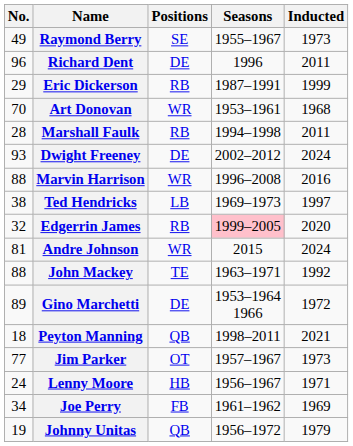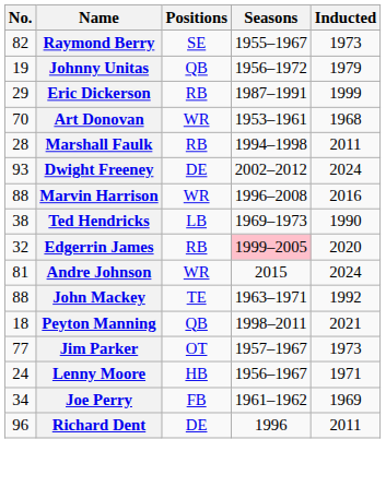 <table class="wikitable plainrowheaders" style="text-align:center">
 <tr>
 <th scope="col">No.</th>
 <th scope="col">Name</th>
 <th scope="col">Positions</th>
 <th scope="col">Seasons</th>
 <th scope="col">Inducted</th>
 </tr>
 <tr>
-<td>49</td>
+<td>82</td>
 <th scope="row"><a href='#'>Raymond Berry</a></th>
 <td><a href='#'>SE</a></td>
 <td>1955–1967</td>
 <td>1973</td>
 </tr>
 <tr>
-<td>96</td>
-<th scope="row"><a href='#'>Richard Dent</a></th>
-<td><a href='#'>DE</a></td>
-<td>1996</td>
-<td>2011</td>
+<td>19</td>
+<th scope="row"><a href='#'>Johnny Unitas</a></th>
+<td><a href='#'>QB</a></td>
+<td>1956–1972</td>
+<td>1979</td>
 </tr>
 <tr>
 <td>29</td>
 <th scope="row"><a href='#'>Eric Dickerson</a></th>
 <td><a href='#'>RB</a></td>
 <td>1987–1991</td>
 <td>1999</td>
 </tr>
 <tr>
 <td>70</td>
 <th scope="row"><a href='#'>Art Donovan</a></th>
 <td><a href='#'>WR</a></td>
 <td>1953–1961</td>
 <td>1968</td>
 </tr>
 <tr>
 <td>28</td>
 <th scope="row"><a href='#'>Marshall Faulk</a></th>
 <td><a href='#'>RB</a></td>
 <td>1994–1998</td>
 <td>2011</td>
 </tr>
 <tr>
 <td>93</td>
 <th scope="row"><a href='#'>Dwight Freeney</a></th>
 <td><a href='#'>DE</a></td>
 <td>2002–2012</td>
 <td>2024</td>
 </tr>
 <tr>
 <td>88</td>
 <th scope="row"><a href='#'>Marvin Harrison</a></th>
 <td><a href='#'>WR</a></td>
 <td>1996–2008</td>
 <td>2016</td>
 </tr>
 <tr>
 <td>38</td>
 <th scope="row"><a href='#'>Ted Hendricks</a></th>
 <td><a href='#'>LB</a></td>
 <td>1969–1973</td>
-<td>1997</td>
+<td>1990</td>
 </tr>
 <tr>
 <td>32</td>
 <th scope="row"><a href='#'>Edgerrin James</a></th>
 <td><a href='#'>RB</a></td>
 <td style="background: pink;">1999–2005</td>
 <td>2020</td>
 </tr>
 <tr>
 <td>81</td>
 <th scope="row"><a href='#'>Andre Johnson</a></th>
 <td><a href='#'>WR</a></td>
 <td>2015</td>
 <td>2024</td>
 </tr>
 <tr>
 <td>88</td>
 <th scope="row"><a href='#'>John Mackey</a></th>
 <td><a href='#'>TE</a></td>
 <td>1963–1971</td>
 <td>1992</td>
-</tr>
-<tr>
-<td>89</td>
-<th scope="row"><a href='#'>Gino Marchetti</a></th>
-<td><a href='#'>DE</a></td>
-<td>1953–1964 <br> 1966</td>
-<td>1972</td>
 </tr>
 <tr>
 <td>18</td>
 <th scope="row"><a href='#'>Peyton Manning</a></th>
 <td><a href='#'>QB</a></td>
 <td>1998–2011</td>
 <td>2021</td>
 </tr>
 <tr>
 <td>77</td>
 <th scope="row"><a href='#'>Jim Parker</a></th>
 <td><a href='#'>OT</a></td>
 <td>1957–1967</td>
 <td>1973</td>
 </tr>
 <tr>
 <td>24</td>
 <th scope="row"><a href='#'>Lenny Moore</a></th>
 <td><a href='#'>HB</a></td>
 <td>1956–1967</td>
 <td>1971</td>
 </tr>
 <tr>
 <td>34</td>
 <th scope="row"><a href='#'>Joe Perry</a></th>
 <td><a href='#'>FB</a></td>
 <td>1961–1962</td>
 <td>1969</td>
 </tr>
 <tr>
-<td>19</td>
-<th scope="row"><a href='#'>Johnny Unitas</a></th>
-<td><a href='#'>QB</a></td>
-<td>1956–1972</td>
-<td>1979</td>
+<td>96</td>
+<th scope="row"><a href='#'>Richard Dent</a></th>
+<td><a href='#'>DE</a></td>
+<td>1996</td>
+<td>2011</td>
 </tr>
 </table>
